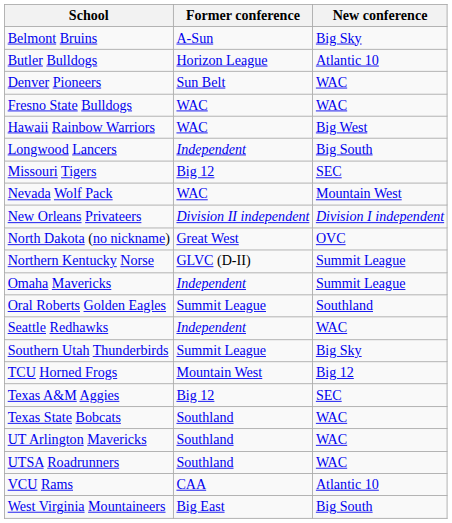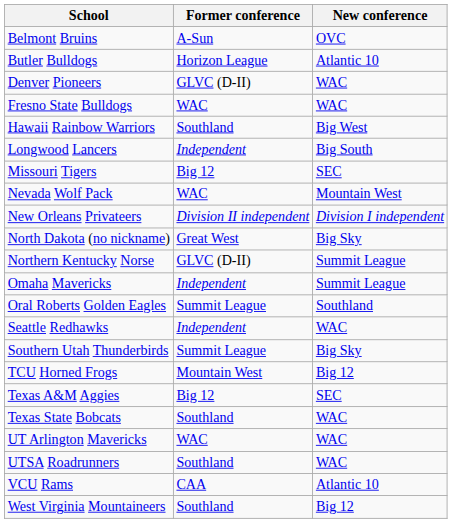 <table class="wikitable sortable">
 <tr>
 <th>School</th>
 <th>Former conference</th>
 <th>New conference</th>
 </tr>
 <tr>
 <td><a href='#'>Belmont</a> <a href='#'>Bruins</a></td>
 <td><a href='#'>A-Sun</a></td>
-<td><a href='#'>Big Sky</a></td>
+<td><a href='#'>OVC</a></td>
 </tr>
 <tr>
 <td><a href='#'>Butler</a> <a href='#'>Bulldogs</a></td>
 <td><a href='#'>Horizon League</a></td>
 <td><a href='#'>Atlantic 10</a></td>
 </tr>
 <tr>
 <td><a href='#'>Denver</a> <a href='#'>Pioneers</a></td>
-<td><a href='#'>Sun Belt</a></td>
+<td><a href='#'>GLVC</a> (D-II)</td>
 <td><a href='#'>WAC</a></td>
 </tr>
 <tr>
 <td><a href='#'>Fresno State</a> <a href='#'>Bulldogs</a></td>
 <td><a href='#'>WAC</a></td>
 <td><a href='#'>WAC</a></td>
 </tr>
 <tr>
 <td><a href='#'>Hawaii</a> <a href='#'>Rainbow Warriors</a></td>
-<td><a href='#'>WAC</a></td>
+<td><a href='#'>Southland</a></td>
 <td><a href='#'>Big West</a></td>
 </tr>
 <tr>
 <td><a href='#'>Longwood</a> <a href='#'>Lancers</a></td>
 <td><em><a href='#'>Independent</a></em></td>
 <td><a href='#'>Big South</a></td>
 </tr>
 <tr>
 <td><a href='#'>Missouri</a> <a href='#'>Tigers</a></td>
 <td><a href='#'>Big 12</a></td>
 <td><a href='#'>SEC</a></td>
 </tr>
 <tr>
 <td><a href='#'>Nevada</a> <a href='#'>Wolf Pack</a></td>
 <td><a href='#'>WAC</a></td>
 <td><a href='#'>Mountain West</a></td>
 </tr>
 <tr>
 <td><a href='#'>New Orleans</a> <a href='#'>Privateers</a></td>
 <td><em><a href='#'>Division II independent</a></em></td>
 <td><em><a href='#'>Division I independent</a></em></td>
 </tr>
 <tr>
 <td><a href='#'>North Dakota</a> (<a href='#'>no nickname</a>)</td>
 <td><a href='#'>Great West</a></td>
-<td><a href='#'>OVC</a></td>
+<td><a href='#'>Big Sky</a></td>
 </tr>
 <tr>
 <td><a href='#'>Northern Kentucky</a> <a href='#'>Norse</a></td>
 <td><a href='#'>GLVC</a> (D-II)</td>
 <td><a href='#'>Summit League</a></td>
 </tr>
 <tr>
 <td><a href='#'>Omaha</a> <a href='#'>Mavericks</a></td>
 <td><em><a href='#'>Independent</a></em></td>
 <td><a href='#'>Summit League</a></td>
 </tr>
 <tr>
 <td><a href='#'>Oral Roberts</a> <a href='#'>Golden Eagles</a></td>
 <td><a href='#'>Summit League</a></td>
 <td><a href='#'>Southland</a></td>
 </tr>
 <tr>
 <td><a href='#'>Seattle</a> <a href='#'>Redhawks</a></td>
 <td><em><a href='#'>Independent</a></em></td>
 <td><a href='#'>WAC</a></td>
 </tr>
 <tr>
 <td><a href='#'>Southern Utah</a> <a href='#'>Thunderbirds</a></td>
 <td><a href='#'>Summit League</a></td>
 <td><a href='#'>Big Sky</a></td>
 </tr>
 <tr>
 <td><a href='#'>TCU</a> <a href='#'>Horned Frogs</a></td>
 <td><a href='#'>Mountain West</a></td>
 <td><a href='#'>Big 12</a></td>
 </tr>
 <tr>
 <td><a href='#'>Texas A&M</a> <a href='#'>Aggies</a></td>
 <td><a href='#'>Big 12</a></td>
 <td><a href='#'>SEC</a></td>
 </tr>
 <tr>
 <td><a href='#'>Texas State</a> <a href='#'>Bobcats</a></td>
 <td><a href='#'>Southland</a></td>
 <td><a href='#'>WAC</a></td>
 </tr>
 <tr>
 <td><a href='#'>UT Arlington</a> <a href='#'>Mavericks</a></td>
-<td><a href='#'>Southland</a></td>
+<td><a href='#'>WAC</a></td>
 <td><a href='#'>WAC</a></td>
 </tr>
 <tr>
 <td><a href='#'>UTSA</a> <a href='#'>Roadrunners</a></td>
 <td><a href='#'>Southland</a></td>
 <td><a href='#'>WAC</a></td>
 </tr>
 <tr>
 <td><a href='#'>VCU</a> <a href='#'>Rams</a></td>
 <td><a href='#'>CAA</a></td>
 <td><a href='#'>Atlantic 10</a></td>
 </tr>
 <tr>
 <td><a href='#'>West Virginia</a> <a href='#'>Mountaineers</a></td>
-<td><a href='#'>Big East</a></td>
-<td><a href='#'>Big South</a></td>
+<td><a href='#'>Southland</a></td>
+<td><a href='#'>Big 12</a></td>
 </tr>
 </table>
